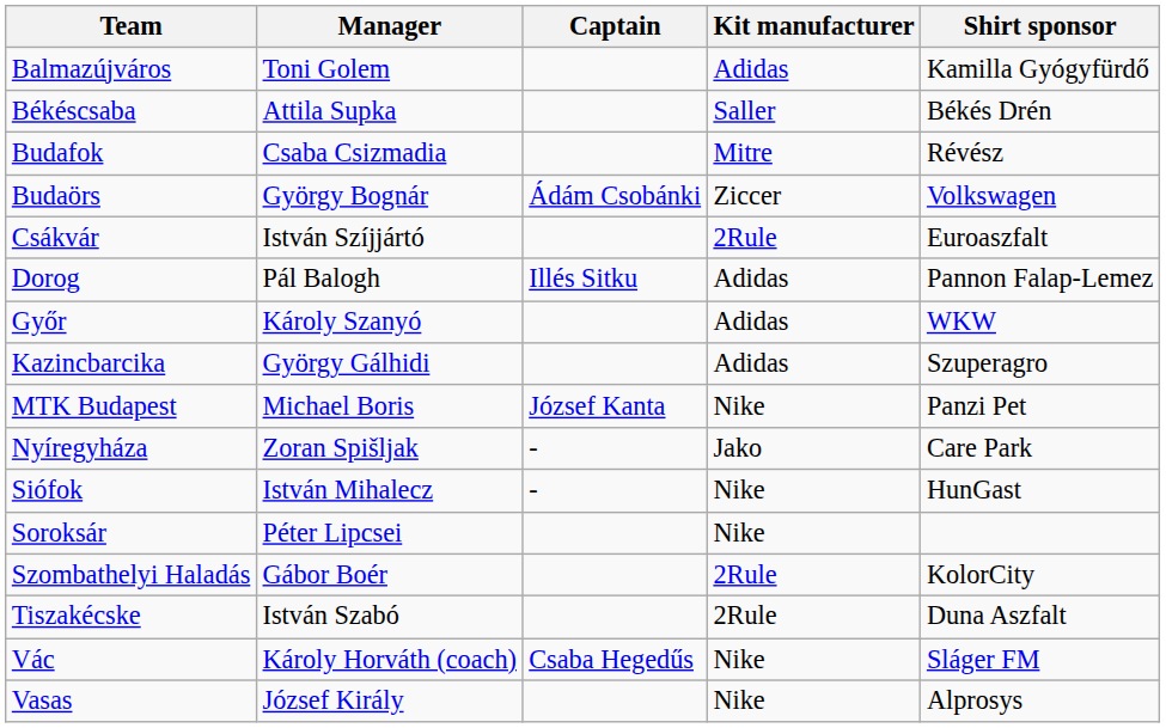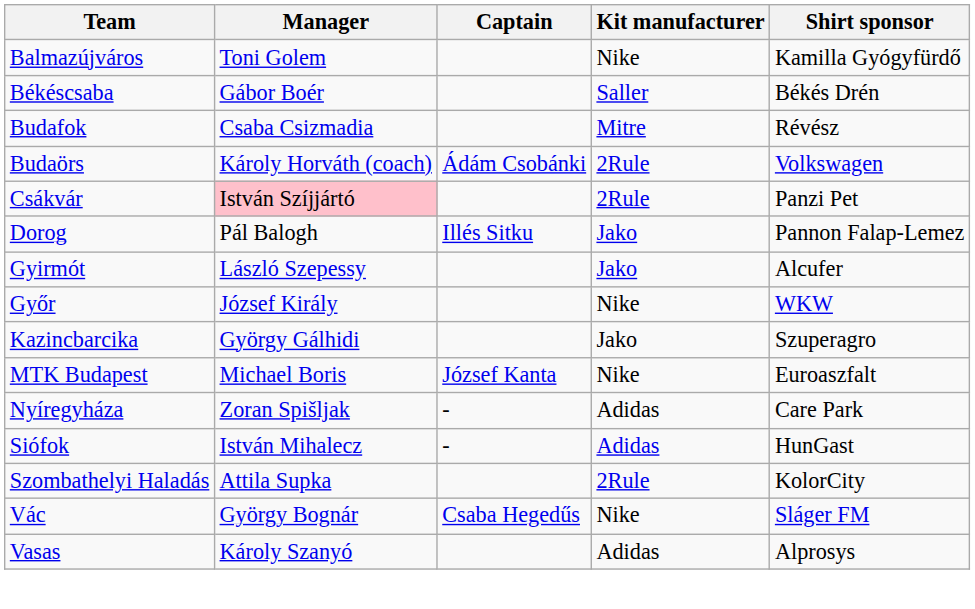 <table class="wikitable sortable">
 <tr>
 <th>Team</th>
 <th>Manager</th>
 <th>Captain</th>
 <th>Kit manufacturer</th>
 <th>Shirt sponsor</th>
 </tr>
 <tr>
 <td><a href='#'>Balmazújváros</a></td>
 <td> <a href='#'>Toni Golem</a></td>
 <td></td>
-<td><a href='#'>Adidas</a></td>
+<td>Nike</td>
 <td>Kamilla Gyógyfürdő</td>
 </tr>
 <tr>
 <td><a href='#'>Békéscsaba</a></td>
-<td> <a href='#'>Attila Supka</a></td>
+<td> <a href='#'>Gábor Boér</a></td>
 <td></td>
 <td><a href='#'>Saller</a></td>
 <td>Békés Drén</td>
 </tr>
 <tr>
 <td><a href='#'>Budafok</a></td>
 <td> <a href='#'>Csaba Csizmadia</a></td>
 <td></td>
 <td><a href='#'>Mitre</a></td>
 <td>Révész</td>
 </tr>
 <tr>
 <td><a href='#'>Budaörs</a></td>
-<td> <a href='#'>György Bognár</a></td>
+<td> <a href='#'>Károly Horváth (coach)</a></td>
 <td> <a href='#'>Ádám Csobánki</a></td>
-<td>Ziccer</td>
+<td><a href='#'>2Rule</a></td>
 <td><a href='#'>Volkswagen</a></td>
 </tr>
 <tr>
 <td><a href='#'>Csákvár</a></td>
-<td> István Szíjjártó</td>
+<td style="background: pink;"> István Szíjjártó</td>
 <td></td>
 <td><a href='#'>2Rule</a></td>
-<td>Euroaszfalt</td>
+<td>Panzi Pet</td>
 </tr>
 <tr>
 <td><a href='#'>Dorog</a></td>
 <td> Pál Balogh</td>
 <td> <a href='#'>Illés Sitku</a></td>
-<td>Adidas</td>
+<td><a href='#'>Jako</a></td>
 <td>Pannon Falap-Lemez</td>
 </tr>
 <tr>
+<td><a href='#'>Gyirmót</a></td>
+<td> <a href='#'>László Szepessy</a></td>
+<td></td>
+<td><a href='#'>Jako</a></td>
+<td>Alcufer</td>
+</tr>
+<tr>
 <td><a href='#'>Győr</a></td>
-<td> <a href='#'>Károly Szanyó</a></td>
+<td> <a href='#'>József Király</a></td>
 <td></td>
-<td>Adidas</td>
+<td>Nike</td>
 <td><a href='#'>WKW</a></td>
 </tr>
 <tr>
 <td><a href='#'>Kazincbarcika</a></td>
 <td> <a href='#'>György Gálhidi</a></td>
 <td></td>
-<td>Adidas</td>
+<td>Jako</td>
 <td>Szuperagro</td>
 </tr>
 <tr>
 <td><a href='#'>MTK Budapest</a></td>
 <td> <a href='#'>Michael Boris</a></td>
 <td> <a href='#'>József Kanta</a></td>
 <td>Nike</td>
-<td>Panzi Pet</td>
+<td>Euroaszfalt</td>
 </tr>
 <tr>
 <td><a href='#'>Nyíregyháza</a></td>
 <td> <a href='#'>Zoran Spišljak</a></td>
 <td> -</td>
-<td>Jako</td>
+<td>Adidas</td>
 <td>Care Park</td>
 </tr>
 <tr>
 <td><a href='#'>Siófok</a></td>
 <td> <a href='#'>István Mihalecz</a></td>
 <td> -</td>
-<td>Nike</td>
+<td><a href='#'>Adidas</a></td>
 <td>HunGast</td>
 </tr>
 <tr>
-<td><a href='#'>Soroksár</a></td>
-<td> <a href='#'>Péter Lipcsei</a></td>
-<td></td>
-<td>Nike</td>
-<td></td>
-</tr>
-<tr>
 <td><a href='#'>Szombathelyi Haladás</a></td>
-<td> <a href='#'>Gábor Boér</a></td>
+<td> <a href='#'>Attila Supka</a></td>
 <td></td>
 <td><a href='#'>2Rule</a></td>
 <td>KolorCity</td>
 </tr>
 <tr>
-<td><a href='#'>Tiszakécske</a></td>
-<td> István Szabó</td>
-<td></td>
-<td>2Rule</td>
-<td>Duna Aszfalt</td>
-</tr>
-<tr>
 <td><a href='#'>Vác</a></td>
-<td> <a href='#'>Károly Horváth (coach)</a></td>
+<td> <a href='#'>György Bognár</a></td>
 <td> <a href='#'>Csaba Hegedűs</a></td>
 <td>Nike</td>
 <td><a href='#'>Sláger FM</a></td>
 </tr>
 <tr>
 <td><a href='#'>Vasas</a></td>
-<td> <a href='#'>József Király</a></td>
+<td> <a href='#'>Károly Szanyó</a></td>
 <td></td>
-<td>Nike</td>
+<td>Adidas</td>
 <td>Alprosys</td>
 </tr>
 </table>
